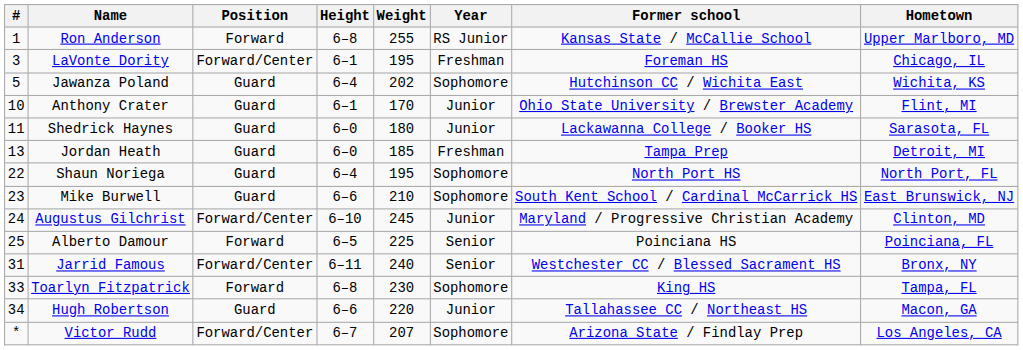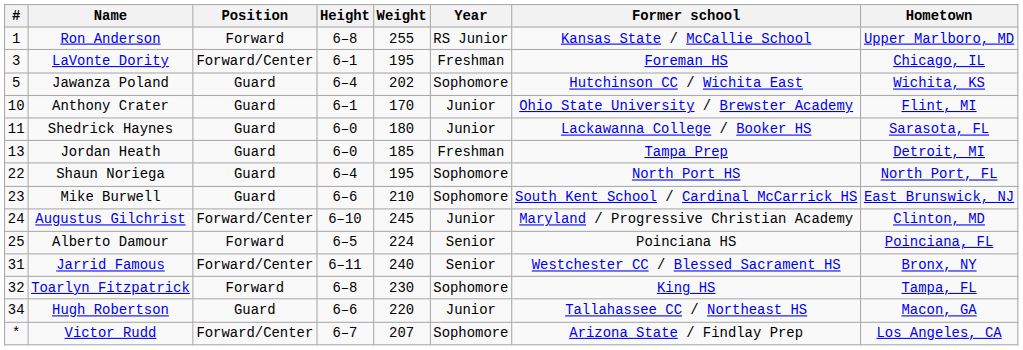 <table class="wikitable" style="text-align: center;">
 <tr>
 <th>#</th>
 <th>Name</th>
 <th>Position</th>
 <th>Height</th>
 <th>Weight</th>
 <th>Year</th>
 <th>Former school</th>
 <th>Hometown</th>
 </tr>
 <tr>
 <td>1</td>
 <td><a href='#'>Ron Anderson</a></td>
 <td>Forward</td>
 <td>6–8</td>
 <td>255</td>
 <td>RS Junior</td>
 <td><a href='#'>Kansas State</a> / <a href='#'>McCallie School</a></td>
 <td><a href='#'>Upper Marlboro, MD</a></td>
 </tr>
 <tr>
 <td>3</td>
 <td><a href='#'>LaVonte Dority</a></td>
 <td>Forward/Center</td>
 <td>6–1</td>
 <td>195</td>
 <td>Freshman</td>
 <td><a href='#'>Foreman HS</a></td>
 <td><a href='#'>Chicago, IL</a></td>
 </tr>
 <tr>
 <td>5</td>
 <td>Jawanza Poland</td>
 <td>Guard</td>
 <td>6–4</td>
 <td>202</td>
 <td>Sophomore</td>
 <td><a href='#'>Hutchinson CC</a> / <a href='#'>Wichita East</a></td>
 <td><a href='#'>Wichita, KS</a></td>
 </tr>
 <tr>
 <td>10</td>
 <td>Anthony Crater</td>
 <td>Guard</td>
 <td>6–1</td>
 <td>170</td>
 <td>Junior</td>
 <td><a href='#'>Ohio State University</a> / <a href='#'>Brewster Academy</a></td>
 <td><a href='#'>Flint, MI</a></td>
 </tr>
 <tr>
 <td>11</td>
 <td>Shedrick Haynes</td>
 <td>Guard</td>
 <td>6–0</td>
 <td>180</td>
 <td>Junior</td>
 <td><a href='#'>Lackawanna College</a> / <a href='#'>Booker HS</a></td>
 <td><a href='#'>Sarasota, FL</a></td>
 </tr>
 <tr>
 <td>13</td>
 <td>Jordan Heath</td>
 <td>Guard</td>
 <td>6–0</td>
 <td>185</td>
 <td>Freshman</td>
 <td><a href='#'>Tampa Prep</a></td>
 <td><a href='#'>Detroit, MI</a></td>
 </tr>
 <tr>
 <td>22</td>
 <td>Shaun Noriega</td>
 <td>Guard</td>
 <td>6–4</td>
 <td>195</td>
 <td>Sophomore</td>
 <td><a href='#'>North Port HS</a></td>
 <td><a href='#'>North Port, FL</a></td>
 </tr>
 <tr>
 <td>23</td>
 <td>Mike Burwell</td>
 <td>Guard</td>
 <td>6–6</td>
 <td>210</td>
 <td>Sophomore</td>
 <td><a href='#'>South Kent School</a> / <a href='#'>Cardinal McCarrick HS</a></td>
 <td><a href='#'>East Brunswick, NJ</a></td>
 </tr>
 <tr>
 <td>24</td>
 <td><a href='#'>Augustus Gilchrist</a></td>
 <td>Forward/Center</td>
 <td>6–10</td>
 <td>245</td>
 <td>Junior</td>
 <td><a href='#'>Maryland</a> /  Progressive Christian Academy</td>
 <td><a href='#'>Clinton, MD</a></td>
 </tr>
 <tr>
 <td>25</td>
 <td>Alberto Damour</td>
 <td>Forward</td>
 <td>6–5</td>
-<td>225</td>
+<td>224</td>
 <td>Senior</td>
 <td>Poinciana HS</td>
 <td><a href='#'>Poinciana, FL</a></td>
 </tr>
 <tr>
 <td>31</td>
 <td><a href='#'>Jarrid Famous</a></td>
 <td>Forward/Center</td>
 <td>6–11</td>
 <td>240</td>
 <td>Senior</td>
 <td><a href='#'>Westchester CC</a> / <a href='#'>Blessed Sacrament HS</a></td>
 <td><a href='#'>Bronx, NY</a></td>
 </tr>
 <tr>
-<td>33</td>
+<td>32</td>
 <td><a href='#'>Toarlyn Fitzpatrick</a></td>
 <td>Forward</td>
 <td>6–8</td>
 <td>230</td>
 <td>Sophomore</td>
 <td><a href='#'>King HS</a></td>
 <td><a href='#'>Tampa, FL</a></td>
 </tr>
 <tr>
 <td>34</td>
 <td><a href='#'>Hugh Robertson</a></td>
 <td>Guard</td>
 <td>6–6</td>
 <td>220</td>
 <td>Junior</td>
 <td><a href='#'>Tallahassee CC</a> / <a href='#'>Northeast HS</a></td>
 <td><a href='#'>Macon, GA</a></td>
 </tr>
 <tr>
 <td>*</td>
 <td><a href='#'>Victor Rudd</a></td>
 <td>Forward/Center</td>
 <td>6–7</td>
 <td>207</td>
 <td>Sophomore</td>
 <td><a href='#'>Arizona State</a> / Findlay Prep</td>
 <td><a href='#'>Los Angeles, CA</a></td>
 </tr>
 </table>
